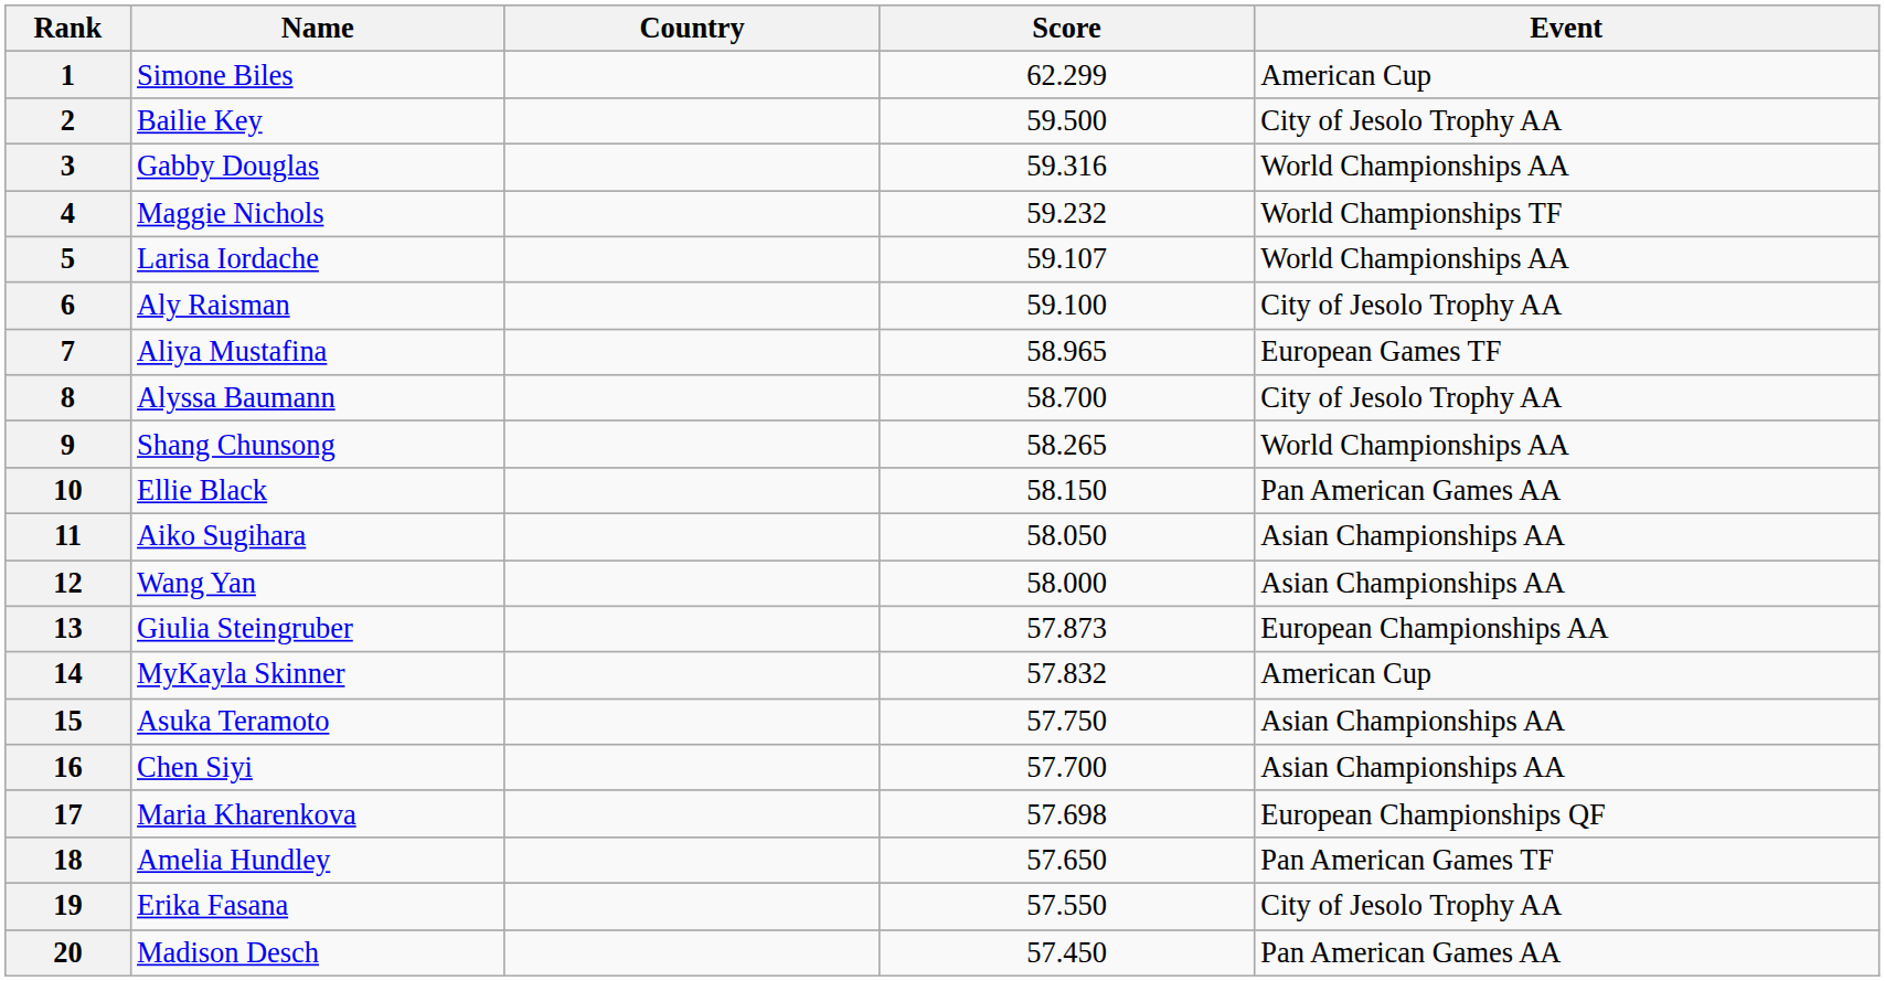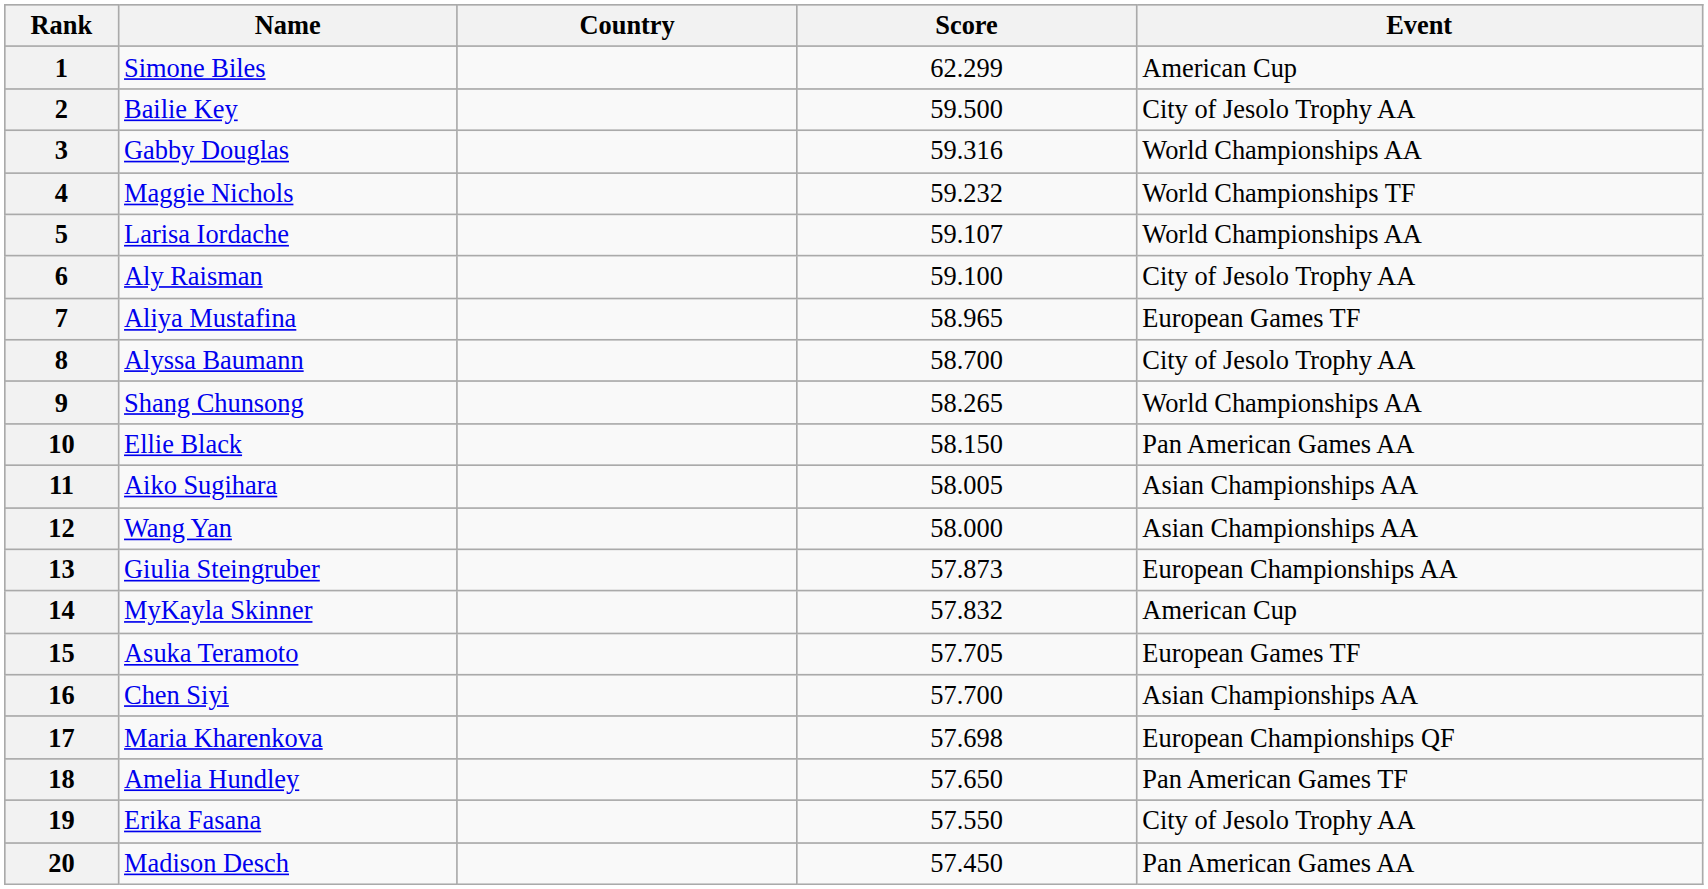 <table class="wikitable sortable" style="width:65%;">
 <tr>
 <th style="text-align:center; width:5%;">Rank</th>
 <th style="text-align:center; width:15%;">Name</th>
 <th style="text-align:center; width:15%;">Country</th>
 <th style="text-align:center; width:15%;">Score</th>
 <th style="text-align:center; width:25%;">Event</th>
 </tr>
 <tr>
 <th>1</th>
 <td><a href='#'>Simone Biles</a></td>
 <td></td>
 <td align=center>62.299</td>
 <td>American Cup</td>
 </tr>
 <tr>
 <th>2</th>
 <td><a href='#'>Bailie Key</a></td>
 <td></td>
 <td align=center>59.500</td>
 <td>City of Jesolo Trophy AA</td>
 </tr>
 <tr>
 <th>3</th>
 <td><a href='#'>Gabby Douglas</a></td>
 <td></td>
 <td align=center>59.316</td>
 <td>World Championships AA</td>
 </tr>
 <tr>
 <th>4</th>
 <td><a href='#'>Maggie Nichols</a></td>
 <td></td>
 <td align=center>59.232</td>
 <td>World Championships TF</td>
 </tr>
 <tr>
 <th>5</th>
 <td><a href='#'>Larisa Iordache</a></td>
 <td></td>
 <td align=center>59.107</td>
 <td>World Championships AA</td>
 </tr>
 <tr>
 <th>6</th>
 <td><a href='#'>Aly Raisman</a></td>
 <td></td>
 <td align=center>59.100</td>
 <td>City of Jesolo Trophy AA</td>
 </tr>
 <tr>
 <th>7</th>
 <td><a href='#'>Aliya Mustafina</a></td>
 <td></td>
 <td align=center>58.965</td>
 <td>European Games TF</td>
 </tr>
 <tr>
 <th>8</th>
 <td><a href='#'>Alyssa Baumann</a></td>
 <td></td>
 <td align=center>58.700</td>
 <td>City of Jesolo Trophy AA</td>
 </tr>
 <tr>
 <th>9</th>
 <td><a href='#'>Shang Chunsong</a></td>
 <td></td>
 <td align=center>58.265</td>
 <td>World Championships AA</td>
 </tr>
 <tr>
 <th>10</th>
 <td><a href='#'>Ellie Black</a></td>
 <td></td>
 <td align=center>58.150</td>
 <td>Pan American Games AA</td>
 </tr>
 <tr>
 <th>11</th>
 <td><a href='#'>Aiko Sugihara</a></td>
 <td></td>
-<td align=center>58.050</td>
+<td align=center>58.005</td>
 <td>Asian Championships AA</td>
 </tr>
 <tr>
 <th>12</th>
 <td><a href='#'>Wang Yan</a></td>
 <td></td>
 <td align=center>58.000</td>
 <td>Asian Championships AA</td>
 </tr>
 <tr>
 <th>13</th>
 <td><a href='#'>Giulia Steingruber</a></td>
 <td></td>
 <td align=center>57.873</td>
 <td>European Championships AA</td>
 </tr>
 <tr>
 <th>14</th>
 <td><a href='#'>MyKayla Skinner</a></td>
 <td></td>
 <td align=center>57.832</td>
 <td>American Cup</td>
 </tr>
 <tr>
 <th>15</th>
 <td><a href='#'>Asuka Teramoto</a></td>
 <td></td>
-<td align=center>57.750</td>
-<td>Asian Championships AA</td>
+<td align=center>57.705</td>
+<td>European Games TF</td>
 </tr>
 <tr>
 <th>16</th>
 <td><a href='#'>Chen Siyi</a></td>
 <td></td>
 <td align=center>57.700</td>
 <td>Asian Championships AA</td>
 </tr>
 <tr>
 <th>17</th>
 <td><a href='#'>Maria Kharenkova</a></td>
 <td></td>
 <td align=center>57.698</td>
 <td>European Championships QF</td>
 </tr>
 <tr>
 <th>18</th>
 <td><a href='#'>Amelia Hundley</a></td>
 <td></td>
 <td align=center>57.650</td>
 <td>Pan American Games TF</td>
 </tr>
 <tr>
 <th>19</th>
 <td><a href='#'>Erika Fasana</a></td>
 <td></td>
 <td align=center>57.550</td>
 <td>City of Jesolo Trophy AA</td>
 </tr>
 <tr>
 <th>20</th>
 <td><a href='#'>Madison Desch</a></td>
 <td></td>
 <td align=center>57.450</td>
 <td>Pan American Games AA</td>
 </tr>
 </table>
